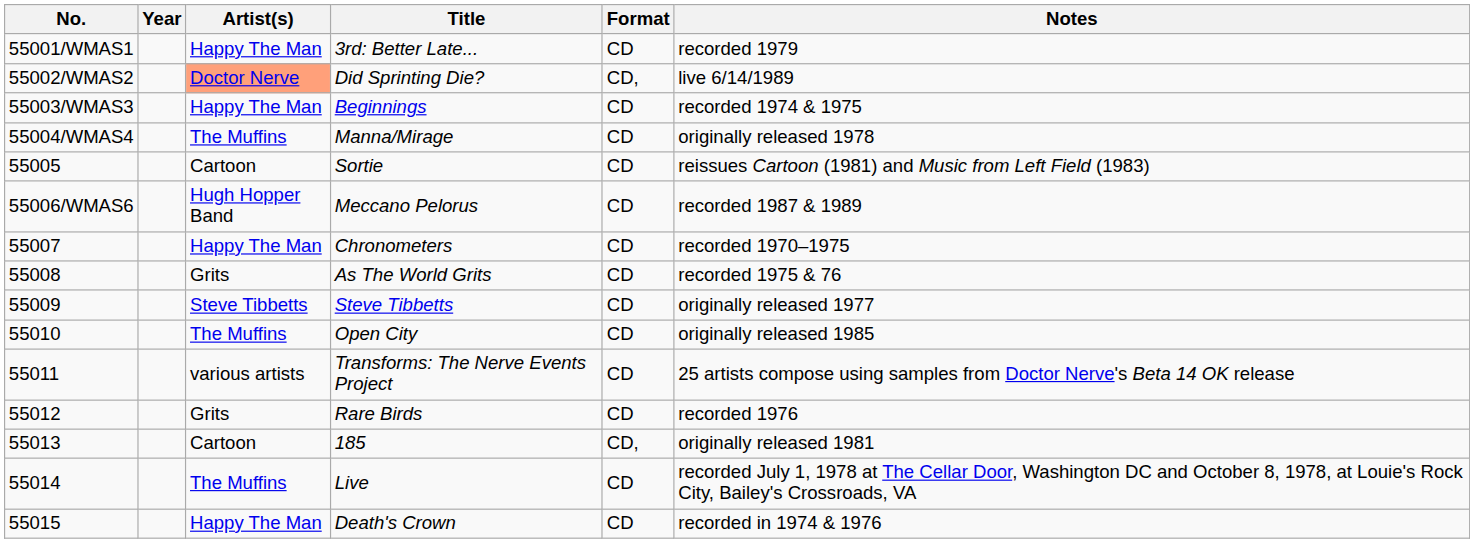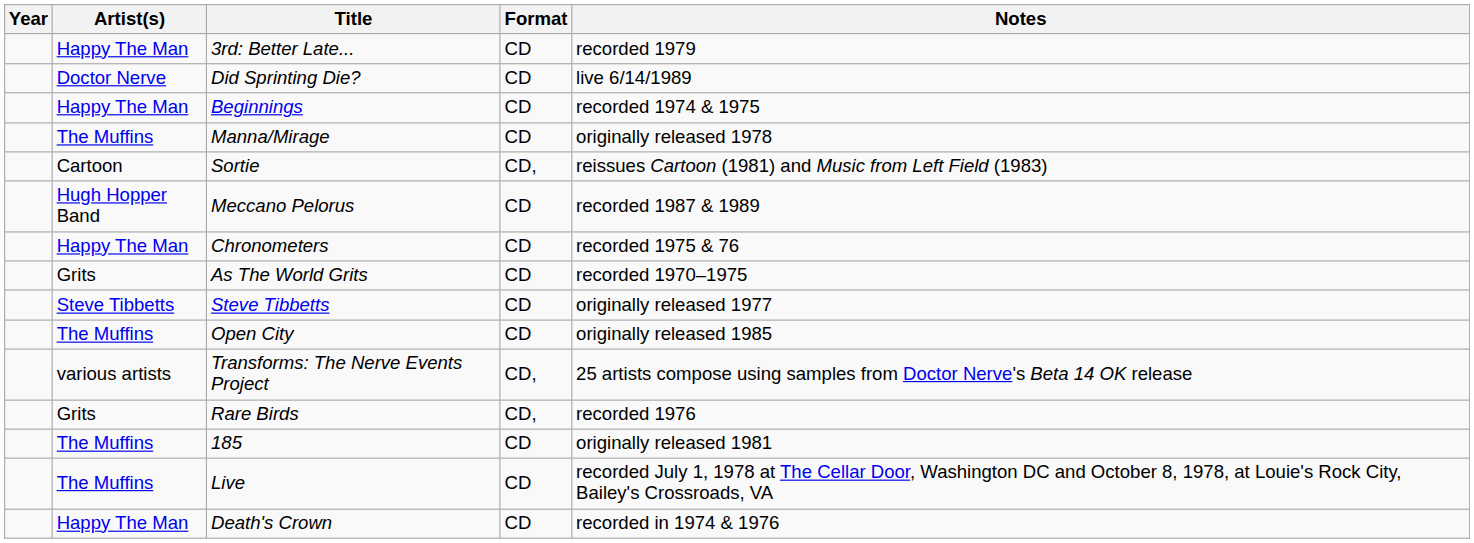 <table class="wikitable" style="margin:0;width:100%">
 <tr>
-<th>No.</th>
 <th>Year</th>
 <th>Artist(s)</th>
 <th>Title</th>
 <th>Format</th>
 <th>Notes</th>
 </tr>
 <tr>
-<td>55001/WMAS1</td>
 <td></td>
 <td><a href='#'>Happy The Man</a></td>
 <td><em>3rd: Better Late...</em></td>
 <td>CD</td>
 <td>recorded 1979</td>
 </tr>
 <tr>
-<td>55002/WMAS2</td>
 <td></td>
-<td style="background: lightsalmon;"><a href='#'>Doctor Nerve</a></td>
+<td><a href='#'>Doctor Nerve</a></td>
 <td><em>Did Sprinting Die?</em></td>
-<td>CD, </td>
+<td>CD</td>
 <td>live 6/14/1989</td>
 </tr>
 <tr>
-<td>55003/WMAS3</td>
 <td></td>
 <td><a href='#'>Happy The Man</a></td>
 <td><em><a href='#'>Beginnings</a></em></td>
 <td>CD</td>
 <td>recorded 1974 & 1975</td>
 </tr>
 <tr>
-<td>55004/WMAS4</td>
 <td></td>
 <td><a href='#'>The Muffins</a></td>
 <td><em>Manna/Mirage</em></td>
 <td>CD</td>
 <td>originally released 1978</td>
 </tr>
 <tr>
-<td>55005</td>
 <td></td>
 <td>Cartoon</td>
 <td><em>Sortie</em></td>
-<td>CD</td>
+<td>CD, </td>
 <td>reissues <em>Cartoon</em> (1981) and <em>Music from Left Field</em> (1983)</td>
 </tr>
 <tr>
-<td>55006/WMAS6</td>
 <td></td>
 <td><a href='#'>Hugh Hopper</a> Band</td>
 <td><em>Meccano Pelorus</em></td>
 <td>CD</td>
 <td>recorded 1987 & 1989</td>
 </tr>
 <tr>
-<td>55007</td>
 <td></td>
 <td><a href='#'>Happy The Man</a></td>
 <td><em>Chronometers</em></td>
 <td>CD</td>
-<td>recorded 1970–1975</td>
+<td>recorded 1975 & 76</td>
 </tr>
 <tr>
-<td>55008</td>
 <td></td>
 <td>Grits</td>
 <td><em>As The World Grits</em></td>
 <td>CD</td>
-<td>recorded 1975 & 76</td>
+<td>recorded 1970–1975</td>
 </tr>
 <tr>
-<td>55009</td>
 <td></td>
 <td><a href='#'>Steve Tibbetts</a></td>
 <td><em><a href='#'>Steve Tibbetts</a></em></td>
 <td>CD</td>
 <td>originally released 1977</td>
 </tr>
 <tr>
-<td>55010</td>
 <td></td>
 <td><a href='#'>The Muffins</a></td>
 <td><em>Open City</em></td>
 <td>CD</td>
 <td>originally released 1985</td>
 </tr>
 <tr>
-<td>55011</td>
 <td></td>
 <td>various artists</td>
 <td><em>Transforms: The Nerve Events Project</em></td>
-<td>CD</td>
+<td>CD, </td>
 <td>25 artists compose using samples from <a href='#'>Doctor Nerve</a>'s <em>Beta 14 OK</em> release</td>
 </tr>
 <tr>
-<td>55012</td>
 <td></td>
 <td>Grits</td>
 <td><em>Rare Birds</em></td>
-<td>CD</td>
+<td>CD, </td>
 <td>recorded 1976</td>
 </tr>
 <tr>
-<td>55013</td>
 <td></td>
-<td>Cartoon</td>
+<td><a href='#'>The Muffins</a></td>
 <td><em>185</em></td>
-<td>CD, </td>
+<td>CD</td>
 <td>originally released 1981</td>
 </tr>
 <tr>
-<td>55014</td>
 <td></td>
 <td><a href='#'>The Muffins</a></td>
 <td><em>Live</em></td>
 <td>CD</td>
 <td>recorded July 1, 1978 at <a href='#'>The Cellar Door</a>, Washington DC and October 8, 1978, at Louie's Rock City, Bailey's Crossroads, VA</td>
 </tr>
 <tr>
-<td>55015</td>
 <td></td>
 <td><a href='#'>Happy The Man</a></td>
 <td><em>Death's Crown</em></td>
 <td>CD</td>
 <td>recorded in 1974 & 1976</td>
 </tr>
 </table>
